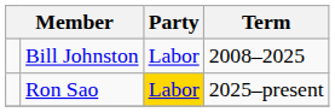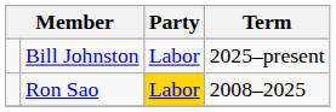 <table class="wikitable">
 <tr>
 <th colspan="2">Member</th>
 <th>Party</th>
 <th>Term</th>
 </tr>
 <tr>
 <td> </td>
 <td><a href='#'>Bill Johnston</a></td>
 <td><a href='#'>Labor</a></td>
-<td>2008–2025</td>
+<td>2025–present</td>
 </tr>
 <tr>
 <td> </td>
 <td><a href='#'>Ron Sao</a></td>
 <td style="background: gold;"><a href='#'>Labor</a></td>
-<td>2025–present</td>
+<td>2008–2025</td>
 </tr>
 <tr>
 </tr>
 </table>
